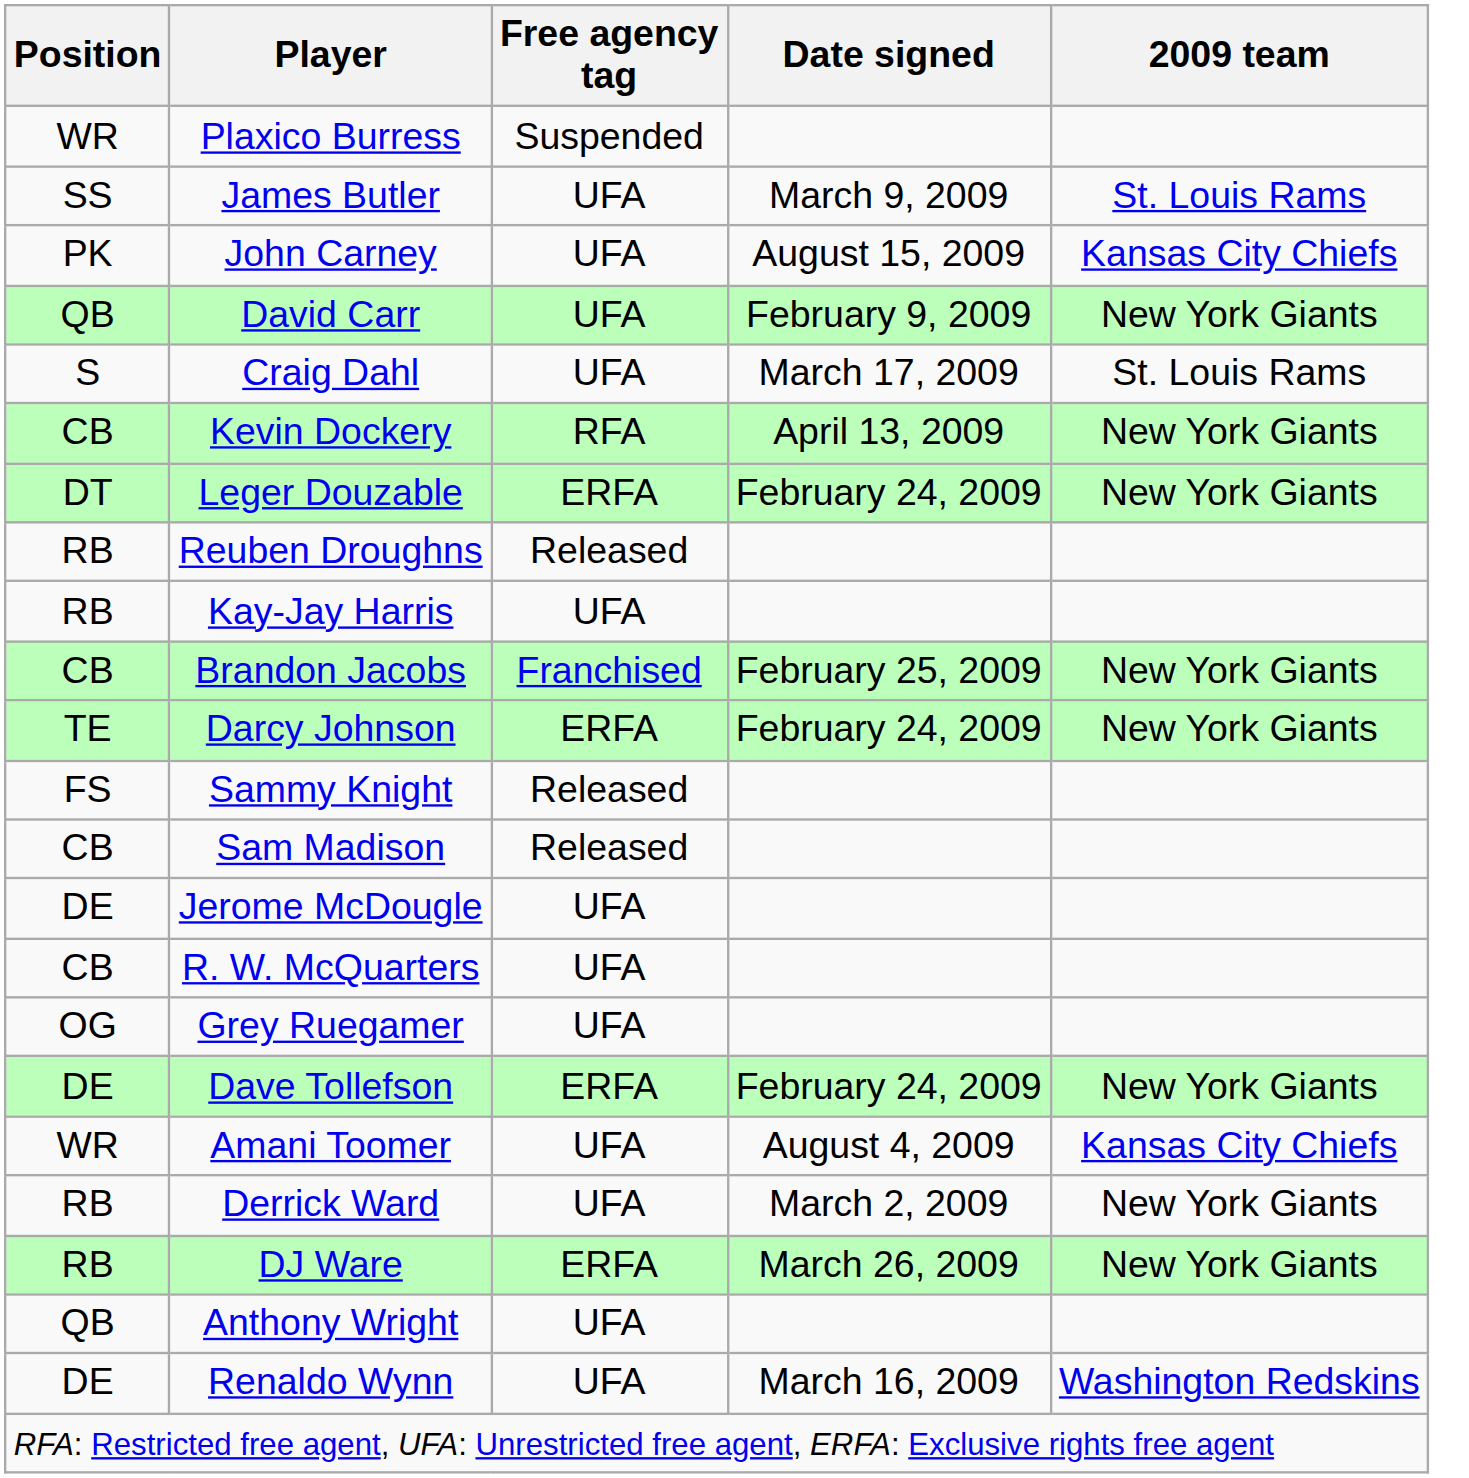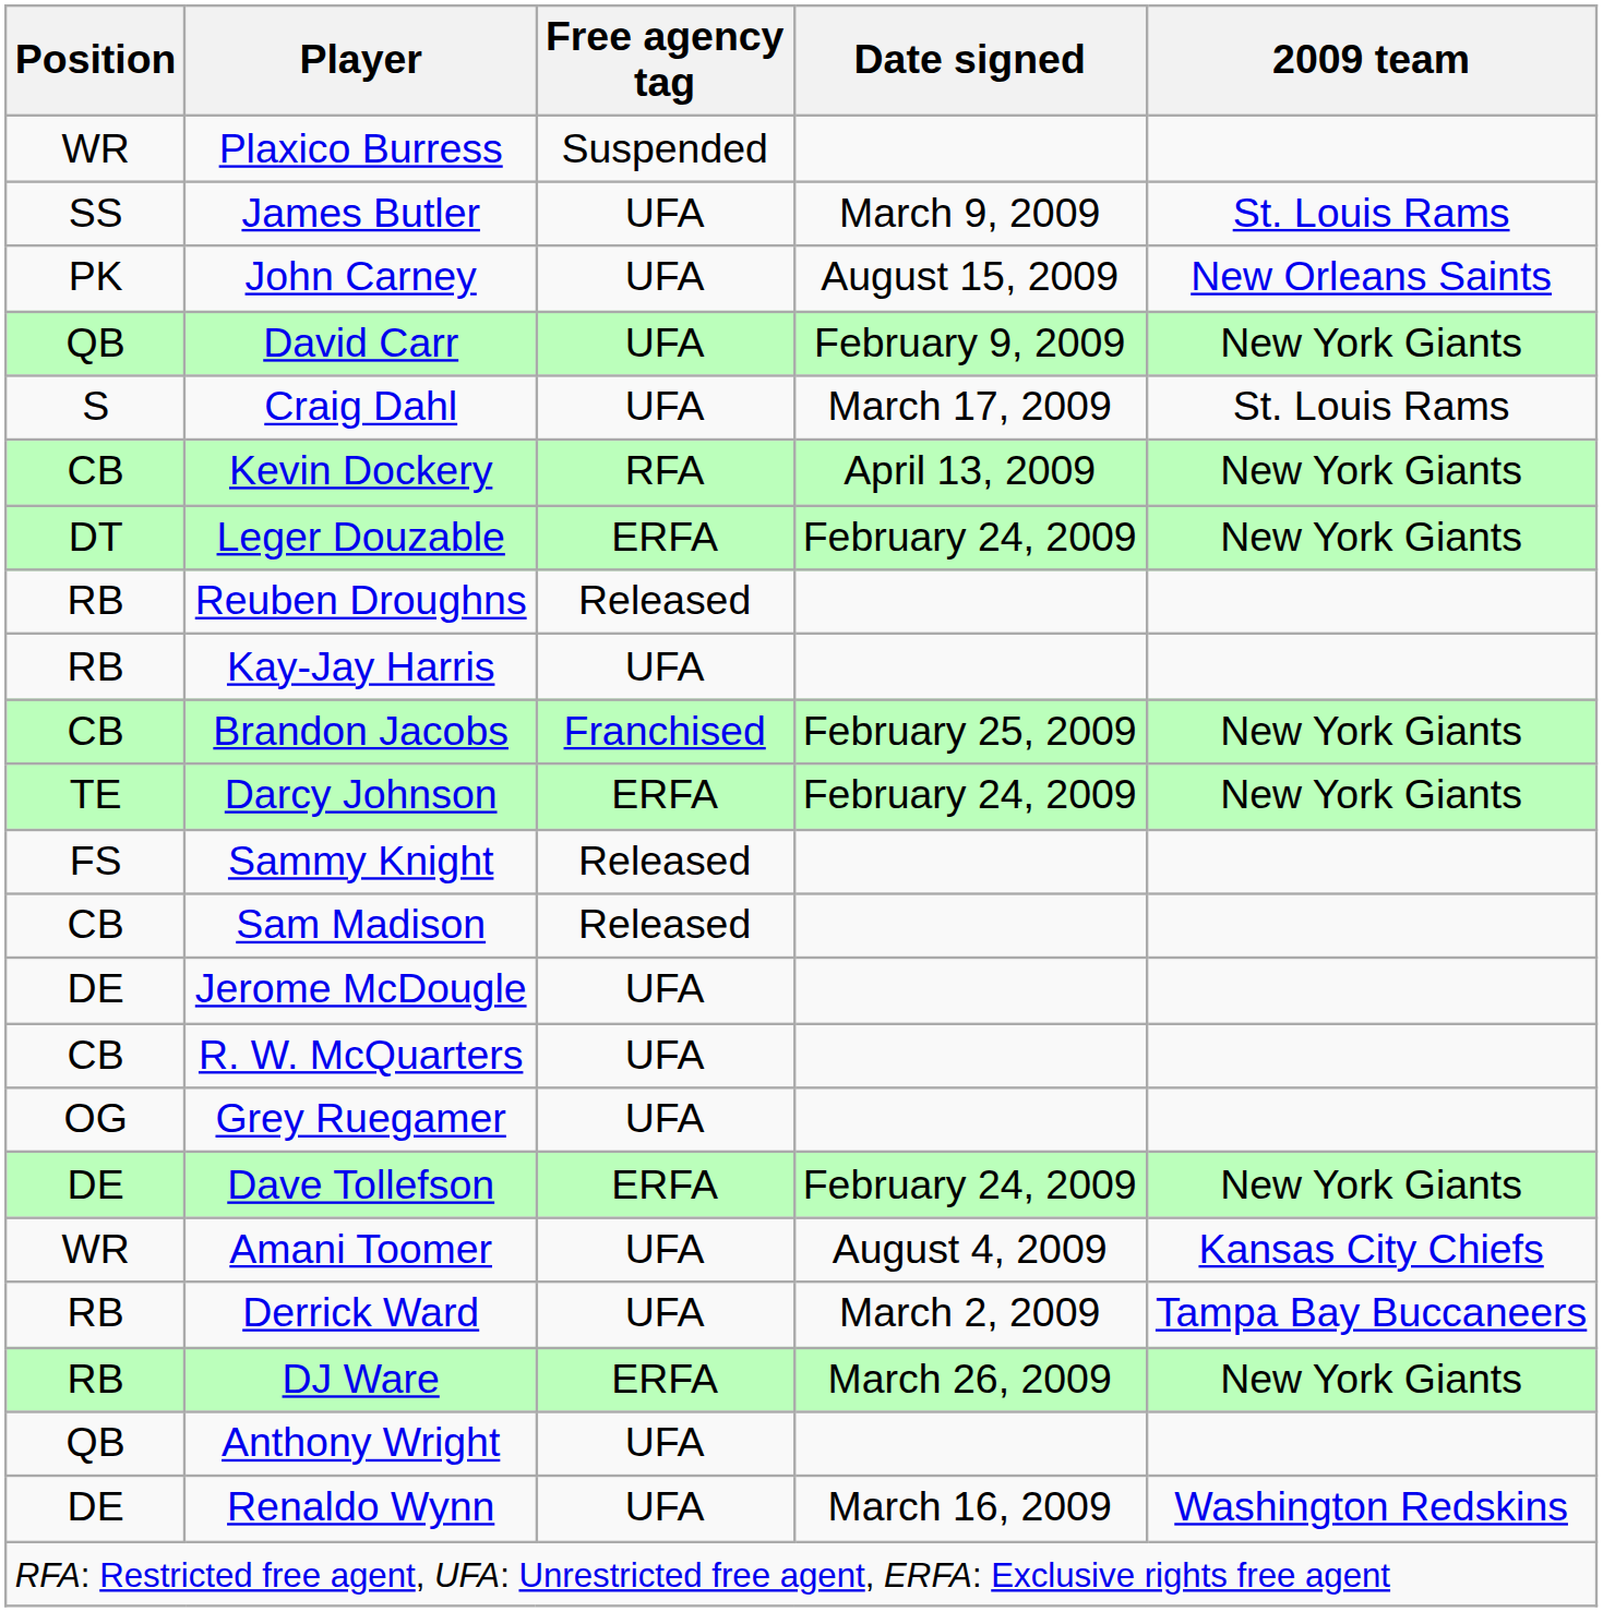 <table class="wikitable">
 <tr>
 <th>Position</th>
 <th>Player</th>
 <th>Free agency<br>tag</th>
 <th>Date signed</th>
 <th>2009 team</th>
 </tr>
 <tr style="text-align:center;">
 <td>WR</td>
 <td><a href='#'>Plaxico Burress</a></td>
 <td>Suspended</td>
 <td></td>
 <td></td>
 </tr>
 <tr style="text-align:center;">
 <td>SS</td>
 <td><a href='#'>James Butler</a></td>
 <td>UFA</td>
 <td>March 9, 2009</td>
 <td><a href='#'>St. Louis Rams</a></td>
 </tr>
 <tr style="text-align:center;">
 <td>PK</td>
 <td><a href='#'>John Carney</a></td>
 <td>UFA</td>
 <td>August 15, 2009</td>
-<td><a href='#'>Kansas City Chiefs</a></td>
+<td><a href='#'>New Orleans Saints</a></td>
 </tr>
 <tr style="background:#bfb; text-align:center;">
 <td>QB</td>
 <td><a href='#'>David Carr</a></td>
 <td>UFA</td>
 <td>February 9, 2009</td>
 <td>New York Giants</td>
 </tr>
 <tr style="text-align:center;">
 <td>S</td>
 <td><a href='#'>Craig Dahl</a></td>
 <td>UFA</td>
 <td>March 17, 2009</td>
 <td>St. Louis Rams</td>
 </tr>
 <tr style="background:#bfb; text-align:center;">
 <td>CB</td>
 <td><a href='#'>Kevin Dockery</a></td>
 <td>RFA</td>
 <td>April 13, 2009</td>
 <td>New York Giants</td>
 </tr>
 <tr style="background:#bfb; text-align:center;">
 <td>DT</td>
 <td><a href='#'>Leger Douzable</a></td>
 <td>ERFA</td>
 <td>February 24, 2009</td>
 <td>New York Giants</td>
 </tr>
 <tr style="text-align:center;">
 <td>RB</td>
 <td><a href='#'>Reuben Droughns</a></td>
 <td>Released</td>
 <td></td>
 <td></td>
 </tr>
 <tr style="text-align:center;">
 <td>RB</td>
 <td><a href='#'>Kay-Jay Harris</a></td>
 <td>UFA</td>
 <td></td>
 <td></td>
 </tr>
 <tr style="background:#bfb; text-align:center;">
 <td>CB</td>
 <td><a href='#'>Brandon Jacobs</a></td>
 <td><a href='#'>Franchised</a></td>
 <td>February 25, 2009</td>
 <td>New York Giants</td>
 </tr>
 <tr style="background:#bfb; text-align:center;">
 <td>TE</td>
 <td><a href='#'>Darcy Johnson</a></td>
 <td>ERFA</td>
 <td>February 24, 2009</td>
 <td>New York Giants</td>
 </tr>
 <tr style="text-align:center;">
 <td>FS</td>
 <td><a href='#'>Sammy Knight</a></td>
 <td>Released</td>
 <td></td>
 <td></td>
 </tr>
 <tr style="text-align:center;">
 <td>CB</td>
 <td><a href='#'>Sam Madison</a></td>
 <td>Released</td>
 <td></td>
 <td></td>
 </tr>
 <tr style="text-align:center;">
 <td>DE</td>
 <td><a href='#'>Jerome McDougle</a></td>
 <td>UFA</td>
 <td></td>
 <td></td>
 </tr>
 <tr style="text-align:center;">
 <td>CB</td>
 <td><a href='#'>R. W. McQuarters</a></td>
 <td>UFA</td>
 <td></td>
 <td></td>
 </tr>
 <tr style="text-align:center;">
 <td>OG</td>
 <td><a href='#'>Grey Ruegamer</a></td>
 <td>UFA</td>
 <td></td>
 <td></td>
 </tr>
 <tr style="background:#bfb; text-align:center;">
 <td>DE</td>
 <td><a href='#'>Dave Tollefson</a></td>
 <td>ERFA</td>
 <td>February 24, 2009</td>
 <td>New York Giants</td>
 </tr>
 <tr style="text-align:center;">
 <td>WR</td>
 <td><a href='#'>Amani Toomer</a></td>
 <td>UFA</td>
 <td>August 4, 2009</td>
 <td><a href='#'>Kansas City Chiefs</a></td>
 </tr>
 <tr style="text-align:center;">
 <td>RB</td>
 <td><a href='#'>Derrick Ward</a></td>
 <td>UFA</td>
 <td>March 2, 2009</td>
-<td>New York Giants</td>
+<td><a href='#'>Tampa Bay Buccaneers</a></td>
 </tr>
 <tr style="background:#bfb; text-align:center;">
 <td>RB</td>
 <td><a href='#'>DJ Ware</a></td>
 <td>ERFA</td>
 <td>March 26, 2009</td>
 <td>New York Giants</td>
 </tr>
 <tr style="text-align:center;">
 <td>QB</td>
 <td><a href='#'>Anthony Wright</a></td>
 <td>UFA</td>
 <td></td>
 <td></td>
 </tr>
 <tr style="text-align:center;">
 <td>DE</td>
 <td><a href='#'>Renaldo Wynn</a></td>
 <td>UFA</td>
 <td>March 16, 2009</td>
 <td><a href='#'>Washington Redskins</a></td>
 </tr>
 <tr>
 <td colspan="5"><small><em>RFA</em>: <a href='#'>Restricted free agent</a>, <em>UFA</em>: <a href='#'>Unrestricted free agent</a>, <em>ERFA</em>: <a href='#'>Exclusive rights free agent</a></small></td>
 </tr>
 </table>
